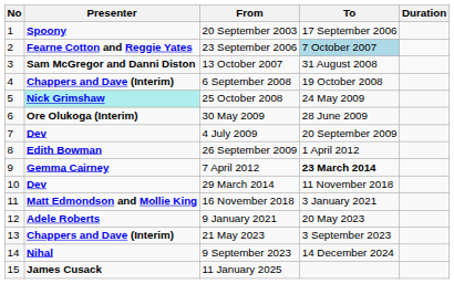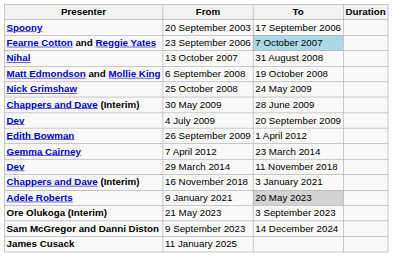 <table class="wikitable">
 <tr>
-<th>No</th>
 <th>Presenter</th>
 <th>From</th>
 <th>To</th>
 <th>Duration</th>
 </tr>
 <tr>
-<td>1</td>
 <td><strong><a href='#'>Spoony</a></strong></td>
 <td>20 September 2003</td>
 <td>17 September 2006</td>
 <td></td>
 </tr>
 <tr>
-<td>2</td>
 <td><strong><a href='#'>Fearne Cotton</a> and <a href='#'>Reggie Yates</a></strong></td>
 <td>23 September 2006</td>
 <td style="background: lightblue;">7 October 2007</td>
 <td></td>
 </tr>
 <tr>
-<td>3</td>
-<td><strong>Sam McGregor and Danni Diston</strong></td>
+<td><strong><a href='#'>Nihal</a></strong></td>
 <td>13 October 2007</td>
 <td>31 August 2008</td>
 <td></td>
 </tr>
 <tr>
-<td>4</td>
-<td><strong><a href='#'>Chappers and Dave</a> (Interim)</strong></td>
+<td><strong><a href='#'>Matt Edmondson</a> and <a href='#'>Mollie King</a></strong></td>
 <td>6 September 2008</td>
 <td>19 October 2008</td>
 <td></td>
 </tr>
 <tr>
-<td>5</td>
-<td style="background: paleturquoise;"><strong><a href='#'>Nick Grimshaw</a></strong></td>
+<td><strong><a href='#'>Nick Grimshaw</a></strong></td>
 <td>25 October 2008</td>
 <td>24 May 2009</td>
 <td></td>
 </tr>
 <tr>
-<td>6</td>
-<td><strong>Ore Olukoga (Interim)</strong></td>
+<td><strong><a href='#'>Chappers and Dave</a> (Interim)</strong></td>
 <td>30 May 2009</td>
 <td>28 June 2009</td>
 <td></td>
 </tr>
 <tr>
-<td>7</td>
 <td><strong><a href='#'>Dev</a></strong></td>
 <td>4 July 2009</td>
 <td>20 September 2009</td>
 <td></td>
 </tr>
 <tr>
-<td>8</td>
 <td><strong><a href='#'>Edith Bowman</a></strong></td>
 <td>26 September 2009</td>
 <td>1 April 2012</td>
 <td></td>
 </tr>
 <tr>
-<td>9</td>
 <td><strong><a href='#'>Gemma Cairney</a></strong></td>
 <td>7 April 2012</td>
-<td><strong>23 March 2014</strong></td>
+<td>23 March 2014</td>
 <td></td>
 </tr>
 <tr>
-<td>10</td>
 <td><strong><a href='#'>Dev</a></strong></td>
 <td>29 March 2014</td>
 <td>11 November 2018</td>
 <td></td>
 </tr>
 <tr>
-<td>11</td>
-<td><strong><a href='#'>Matt Edmondson</a> and <a href='#'>Mollie King</a></strong></td>
+<td><strong><a href='#'>Chappers and Dave</a> (Interim)</strong></td>
 <td>16 November 2018</td>
 <td>3 January 2021</td>
 <td></td>
 </tr>
 <tr>
-<td>12</td>
 <td><strong><a href='#'>Adele Roberts</a></strong></td>
 <td>9 January 2021</td>
-<td>20 May 2023</td>
+<td style="background: lightgrey;">20 May 2023</td>
 <td></td>
 </tr>
 <tr>
-<td>13</td>
-<td><strong><a href='#'>Chappers and Dave</a> (Interim)</strong></td>
+<td><strong>Ore Olukoga (Interim)</strong></td>
 <td>21 May 2023</td>
 <td>3 September 2023</td>
 <td></td>
 </tr>
 <tr>
-<td>14</td>
-<td><strong><a href='#'>Nihal</a></strong></td>
+<td><strong>Sam McGregor and Danni Diston</strong></td>
 <td>9 September 2023</td>
 <td>14 December 2024</td>
 <td></td>
 </tr>
 <tr>
-<td>15</td>
 <td><strong>James Cusack</strong></td>
 <td>11 January 2025</td>
 <td></td>
 <td></td>
 </tr>
 </table>
